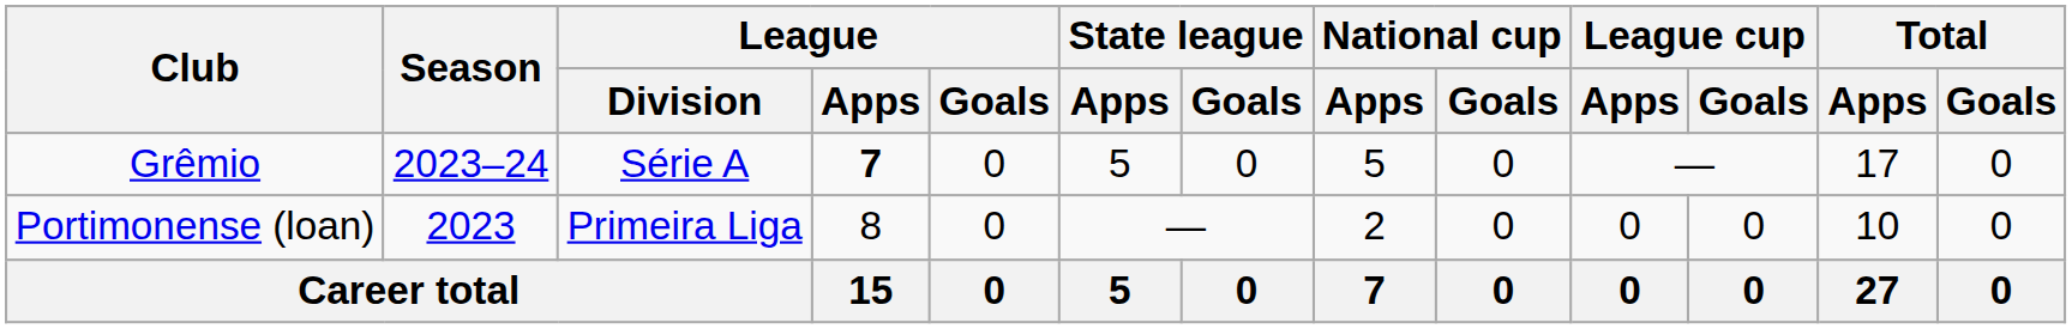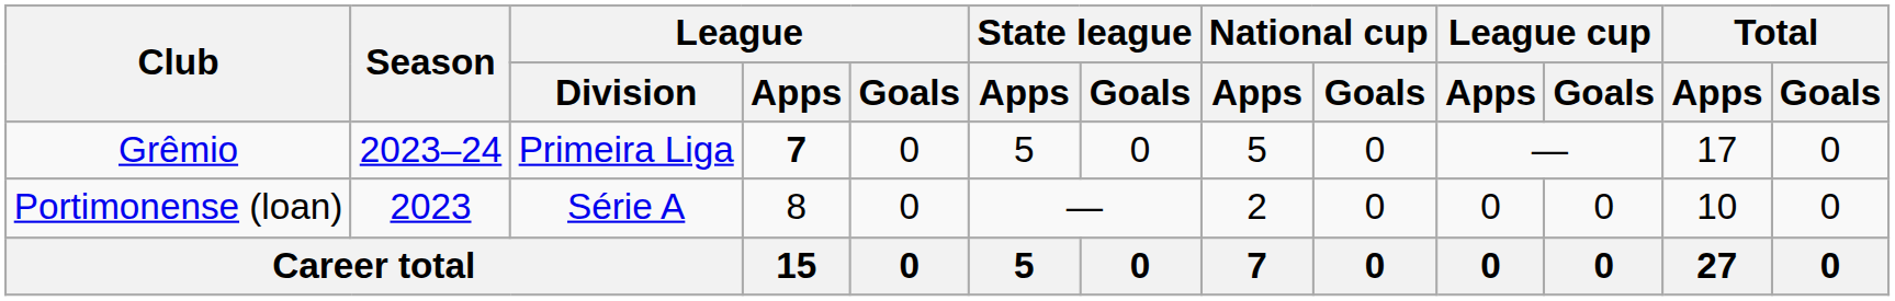 <table class="wikitable" style="text-align:center">
 <tr>
 <th rowspan="2">Club</th>
 <th rowspan="2">Season</th>
 <th colspan="3">League</th>
 <th colspan="2">State league</th>
 <th colspan="2">National cup</th>
 <th colspan="2">League cup</th>
 <th colspan="2">Total</th>
 </tr>
 <tr>
 <th>Division</th>
 <th>Apps</th>
 <th>Goals</th>
 <th>Apps</th>
 <th>Goals</th>
 <th>Apps</th>
 <th>Goals</th>
 <th>Apps</th>
 <th>Goals</th>
 <th>Apps</th>
 <th>Goals</th>
 </tr>
 <tr>
 <td><a href='#'>Grêmio</a></td>
 <td><a href='#'>2023–24</a></td>
-<td><a href='#'>Série A</a></td>
+<td><a href='#'>Primeira Liga</a></td>
 <td><strong>7</strong></td>
 <td>0</td>
 <td>5</td>
 <td>0</td>
 <td>5</td>
 <td>0</td>
 <td colspan="2">—</td>
 <td>17</td>
 <td>0</td>
 </tr>
 <tr>
 <td><a href='#'>Portimonense</a> (loan)</td>
 <td><a href='#'>2023</a></td>
-<td><a href='#'>Primeira Liga</a></td>
+<td><a href='#'>Série A</a></td>
 <td>8</td>
 <td>0</td>
 <td colspan="2">—</td>
 <td>2</td>
 <td>0</td>
 <td>0</td>
 <td>0</td>
 <td>10</td>
 <td>0</td>
 </tr>
 <tr>
 <th colspan="3">Career total</th>
 <th>15</th>
 <th>0</th>
 <th>5</th>
 <th>0</th>
 <th>7</th>
 <th>0</th>
 <th>0</th>
 <th>0</th>
 <th>27</th>
 <th>0</th>
 </tr>
 </table>
